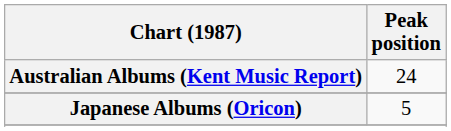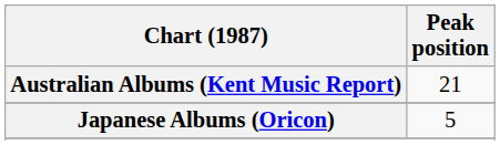 <table class="wikitable sortable plainrowheaders" style="text-align:center">
 <tr>
 <th scope="col">Chart (1987)</th>
 <th scope="col">Peak<br>position</th>
 </tr>
 <tr>
 <th scope="row">Australian Albums (<a href='#'>Kent Music Report</a>)</th>
-<td>24</td>
+<td>21</td>
 </tr>
 <tr>
 </tr>
 <tr>
 </tr>
 <tr>
 </tr>
 <tr>
 <th scope="row">Japanese Albums (<a href='#'>Oricon</a>)</th>
 <td>5</td>
 </tr>
 <tr>
 </tr>
 <tr>
 </tr>
 <tr>
 </tr>
 <tr>
 </tr>
 </table>
